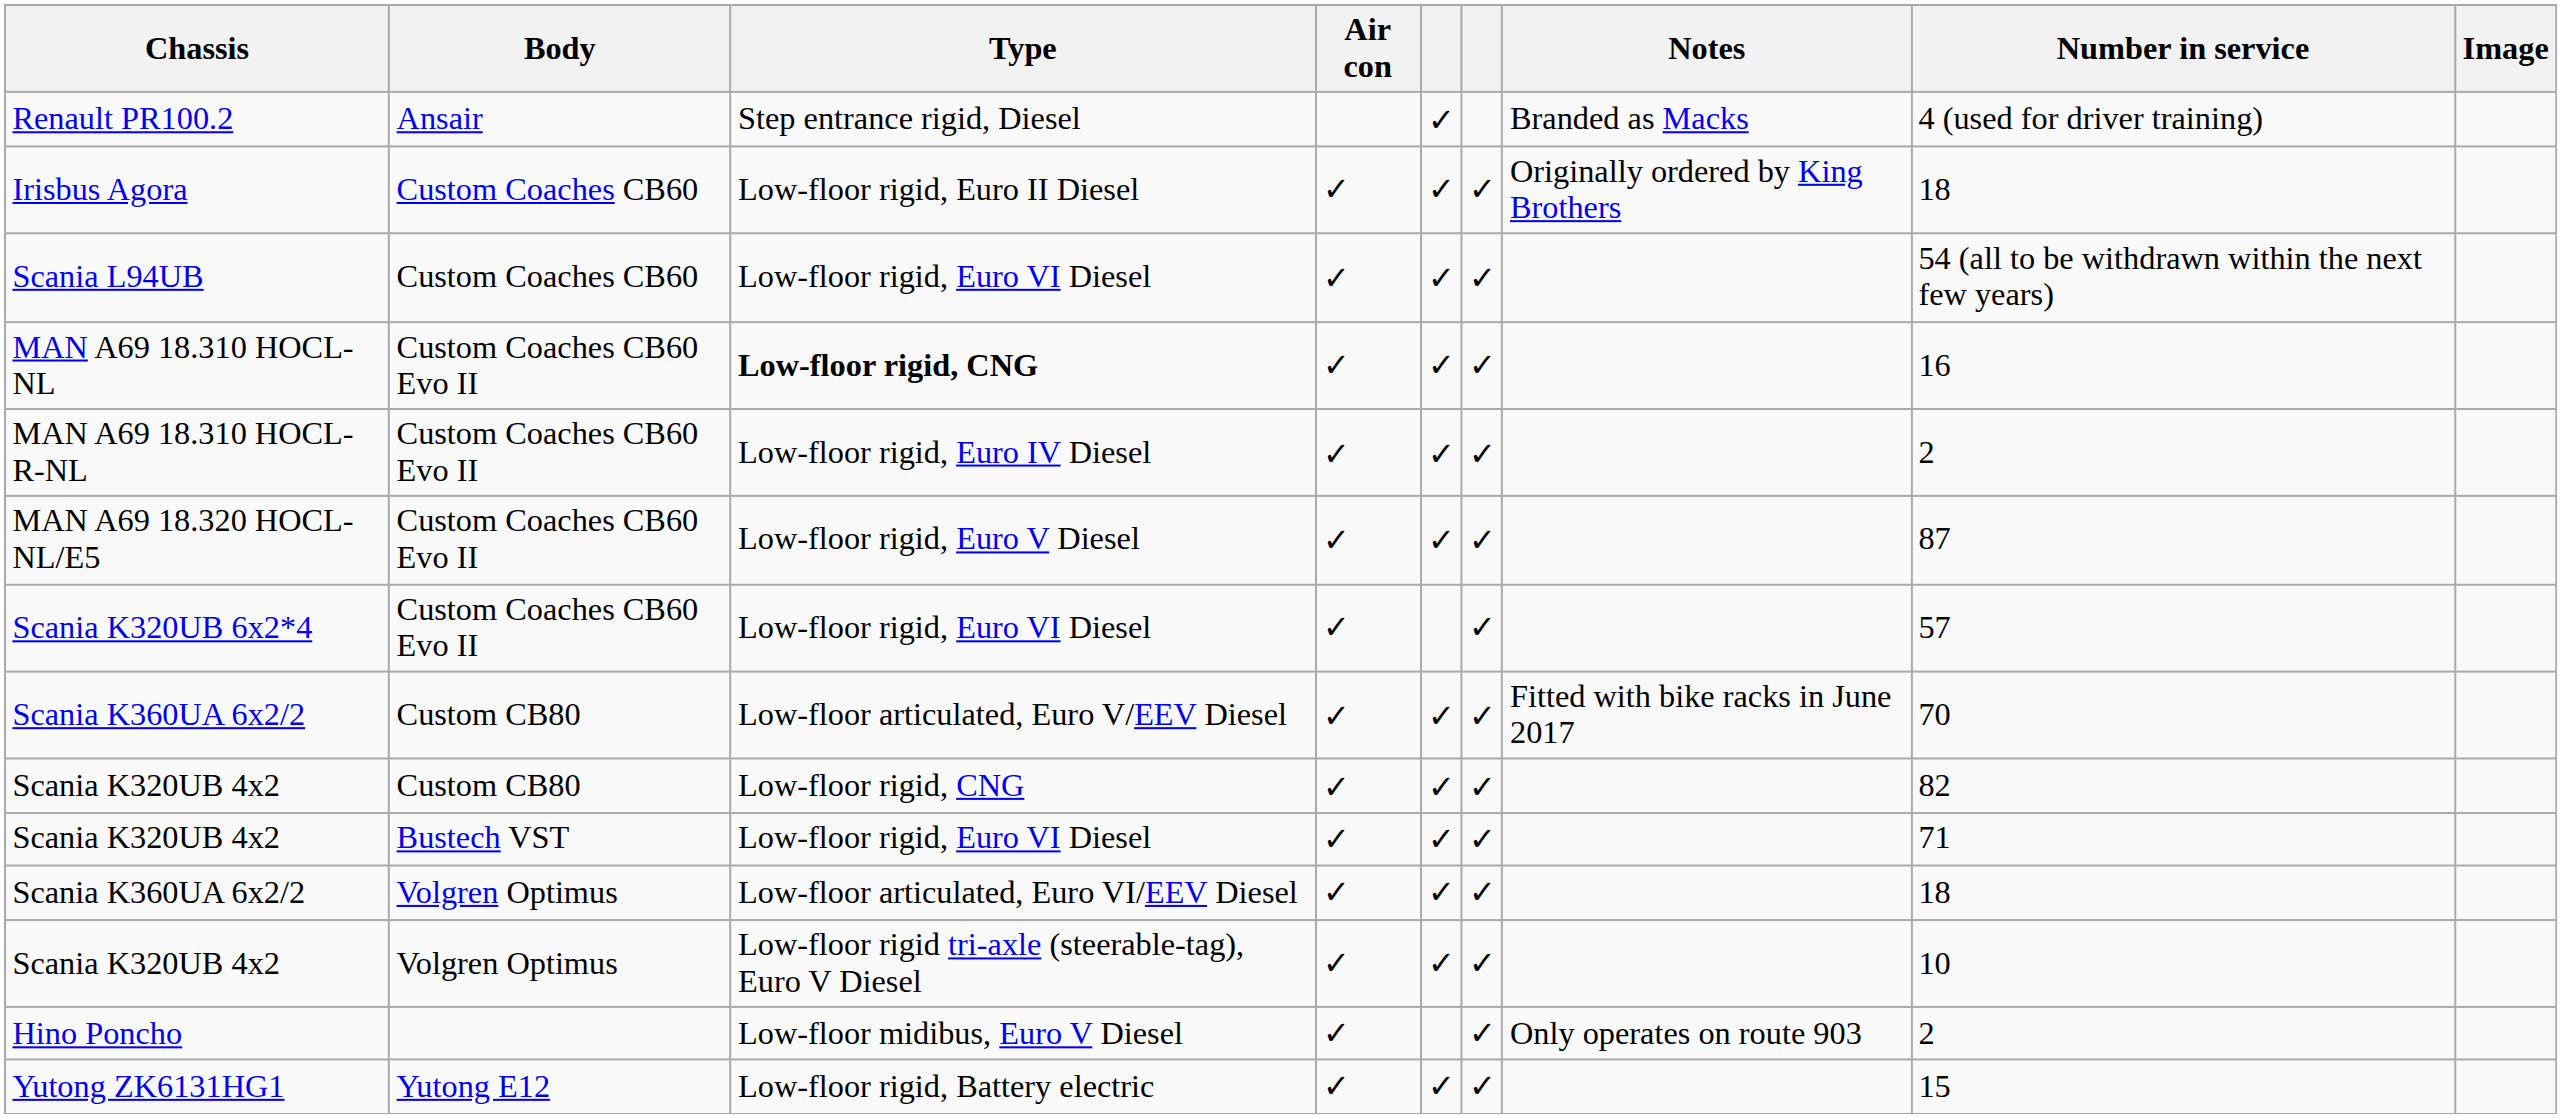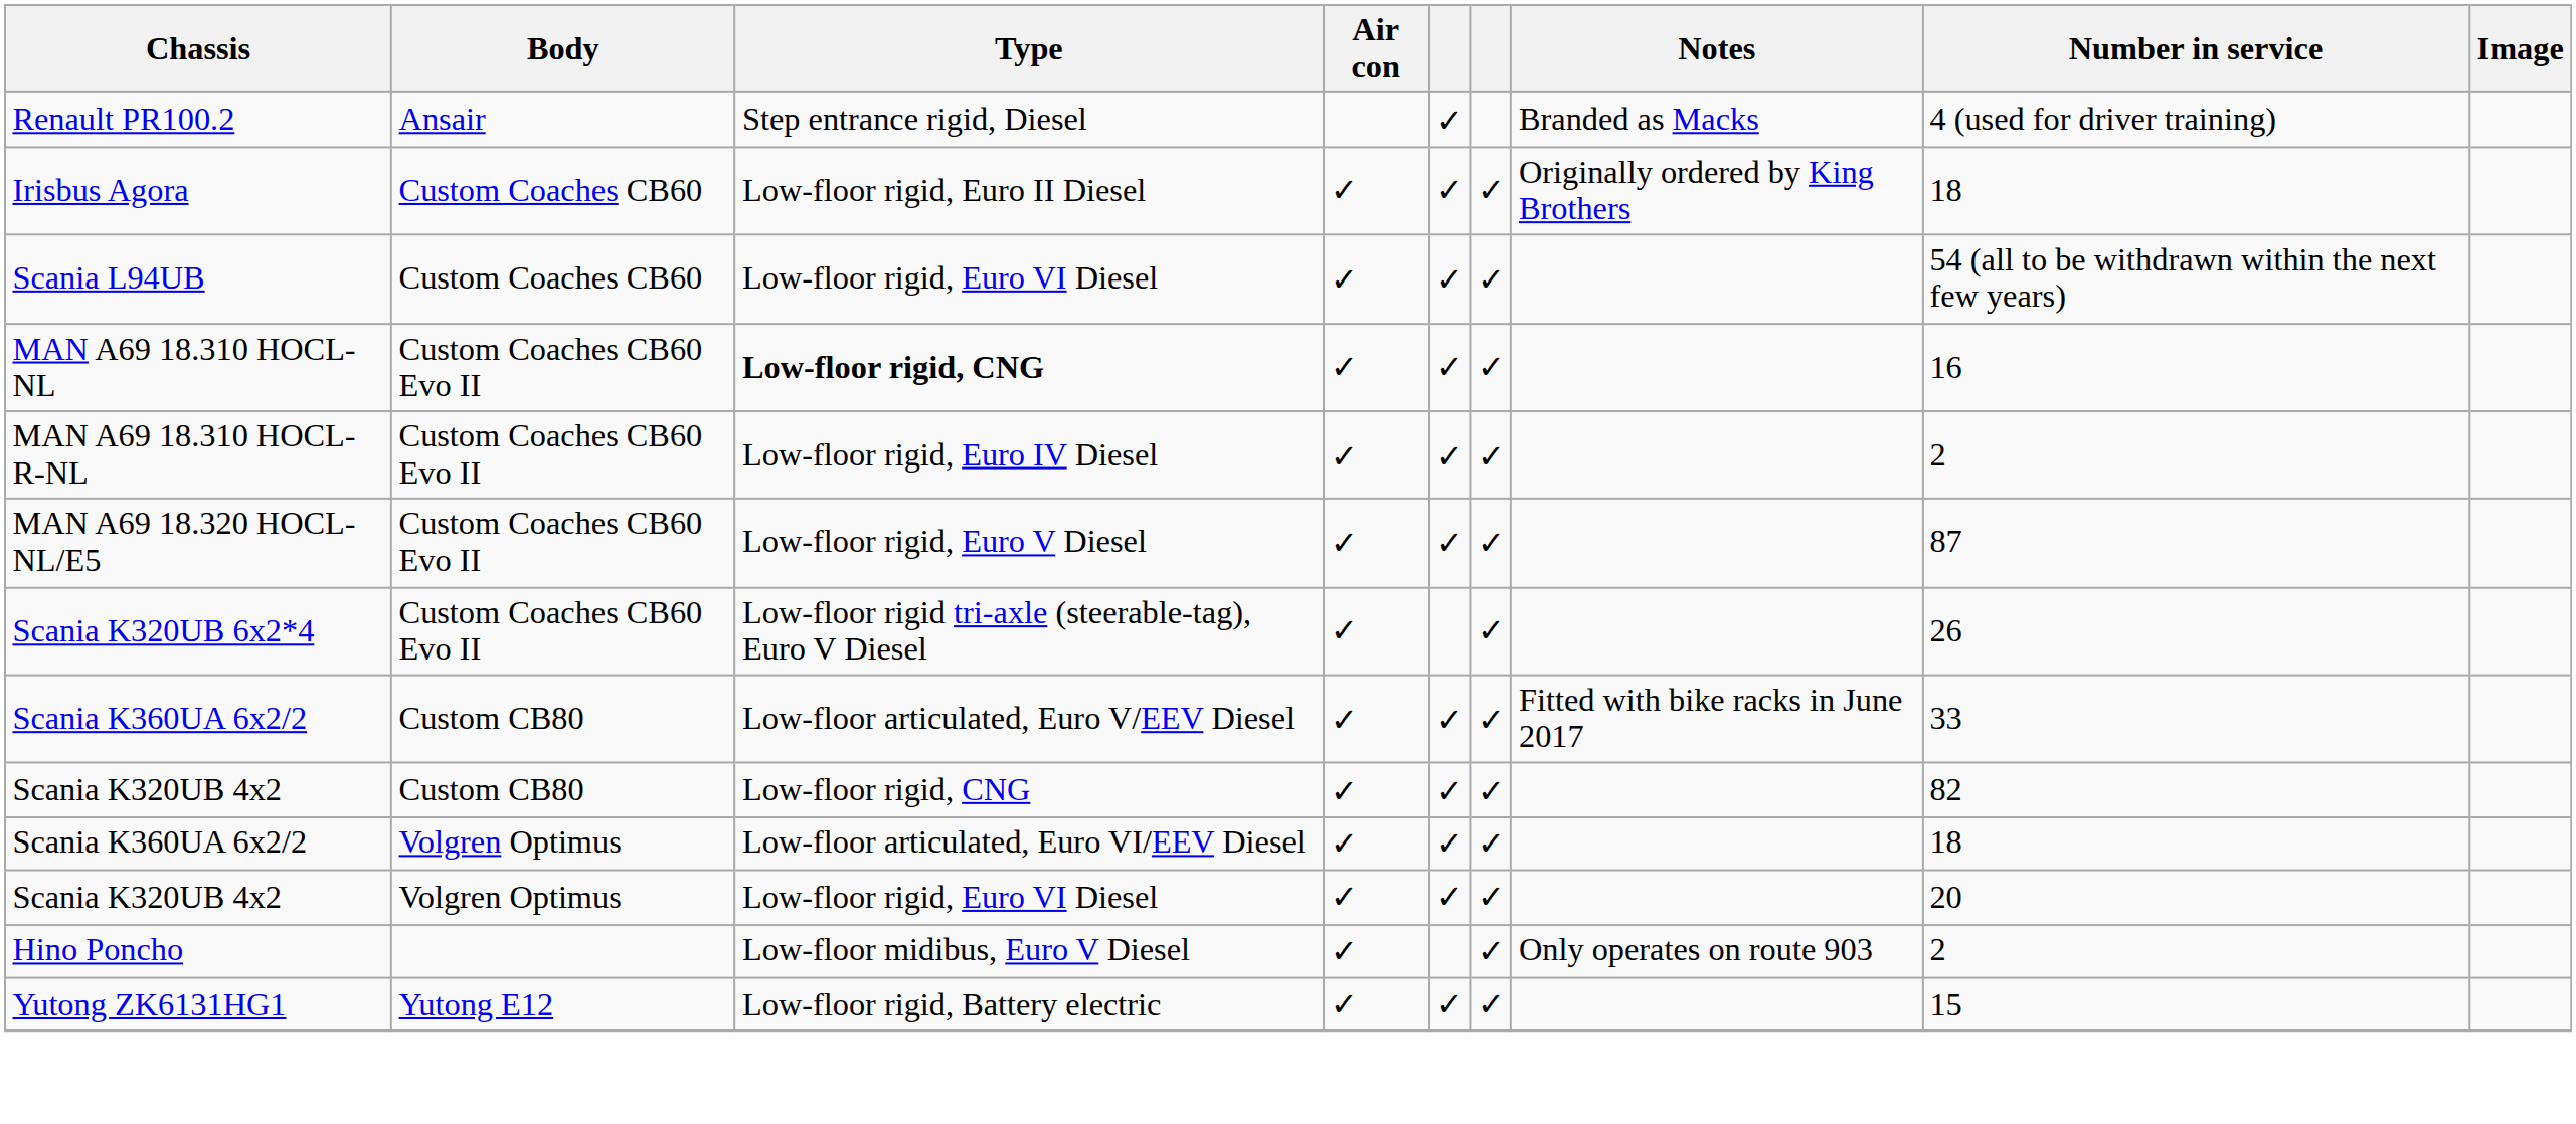 <table class="wikitable" border="1" width="100%">
 <tr>
 <th>Chassis</th>
 <th>Body</th>
 <th>Type</th>
 <th>Air con</th>
 <th></th>
 <th></th>
 <th>Notes</th>
 <th>Number in service</th>
 <th>Image</th>
 </tr>
 <tr>
 <td><a href='#'>Renault PR100.2</a></td>
 <td><a href='#'>Ansair</a></td>
 <td>Step entrance rigid, Diesel</td>
 <td></td>
 <td>✓</td>
 <td></td>
 <td>Branded as <a href='#'>Macks</a></td>
 <td>4 (used for driver training)</td>
 <td></td>
 </tr>
 <tr>
 <td><a href='#'>Irisbus Agora</a></td>
 <td><a href='#'>Custom Coaches</a> CB60</td>
 <td>Low-floor rigid, Euro II Diesel</td>
 <td>✓</td>
 <td>✓</td>
 <td>✓</td>
 <td>Originally ordered by <a href='#'>King Brothers</a></td>
 <td>18</td>
 <td></td>
 </tr>
 <tr>
 <td><a href='#'>Scania L94UB</a></td>
 <td>Custom Coaches CB60</td>
 <td>Low-floor rigid, <a href='#'>Euro VI</a> Diesel</td>
 <td>✓</td>
 <td>✓</td>
 <td>✓</td>
 <td></td>
 <td>54 (all to be withdrawn within the next few years)</td>
 <td></td>
 </tr>
 <tr>
 <td><a href='#'>MAN</a> A69 18.310 HOCL-NL</td>
 <td>Custom Coaches CB60 Evo II</td>
 <td><strong>Low-floor rigid, CNG</strong></td>
 <td>✓</td>
 <td>✓</td>
 <td>✓</td>
 <td></td>
 <td>16</td>
 <td></td>
 </tr>
 <tr>
 <td>MAN A69 18.310 HOCL-R-NL</td>
 <td>Custom Coaches CB60 Evo II</td>
 <td>Low-floor rigid, <a href='#'>Euro IV</a> Diesel</td>
 <td>✓</td>
 <td>✓</td>
 <td>✓</td>
 <td></td>
 <td>2</td>
 <td></td>
 </tr>
 <tr>
 <td>MAN A69 18.320 HOCL-NL/E5</td>
 <td>Custom Coaches CB60 Evo II</td>
 <td>Low-floor rigid, <a href='#'>Euro V</a> Diesel</td>
 <td>✓</td>
 <td>✓</td>
 <td>✓</td>
 <td></td>
 <td>87</td>
 <td></td>
 </tr>
 <tr>
 <td><a href='#'>Scania K320UB 6x2*4</a></td>
 <td>Custom Coaches CB60 Evo II</td>
-<td>Low-floor rigid, <a href='#'>Euro VI</a> Diesel</td>
+<td>Low-floor rigid <a href='#'>tri-axle</a> (steerable-tag), Euro V Diesel</td>
 <td>✓</td>
 <td></td>
 <td>✓</td>
 <td></td>
-<td>57</td>
+<td>26</td>
 <td></td>
 </tr>
 <tr>
 <td><a href='#'>Scania K360UA 6x2/2</a></td>
 <td>Custom CB80</td>
 <td>Low-floor articulated, Euro V/<a href='#'>EEV</a> Diesel</td>
 <td>✓</td>
 <td>✓</td>
 <td>✓</td>
 <td>Fitted with bike racks in June 2017</td>
-<td>70</td>
+<td>33</td>
 <td></td>
 </tr>
 <tr>
 <td>Scania K320UB 4x2</td>
 <td>Custom CB80</td>
 <td>Low-floor rigid, <a href='#'>CNG</a></td>
 <td>✓</td>
 <td>✓</td>
 <td>✓</td>
 <td></td>
 <td>82</td>
-<td></td>
-</tr>
-<tr>
-<td>Scania K320UB 4x2</td>
-<td><a href='#'>Bustech</a> VST</td>
-<td>Low-floor rigid, <a href='#'>Euro VI</a> Diesel</td>
-<td>✓</td>
-<td>✓</td>
-<td>✓</td>
-<td></td>
-<td>71</td>
 <td></td>
 </tr>
 <tr>
 <td>Scania K360UA 6x2/2</td>
 <td><a href='#'>Volgren</a> Optimus</td>
 <td>Low-floor articulated, Euro VI/<a href='#'>EEV</a> Diesel</td>
 <td>✓</td>
 <td>✓</td>
 <td>✓</td>
 <td></td>
 <td>18</td>
 <td></td>
 </tr>
 <tr>
 <td>Scania K320UB 4x2</td>
 <td>Volgren Optimus</td>
-<td>Low-floor rigid <a href='#'>tri-axle</a> (steerable-tag), Euro V Diesel</td>
+<td>Low-floor rigid, <a href='#'>Euro VI</a> Diesel</td>
 <td>✓</td>
 <td>✓</td>
 <td>✓</td>
 <td></td>
-<td>10</td>
+<td>20</td>
 <td></td>
 </tr>
 <tr>
 <td><a href='#'>Hino Poncho</a></td>
 <td></td>
 <td>Low-floor midibus, <a href='#'>Euro V</a> Diesel</td>
 <td>✓</td>
 <td></td>
 <td>✓</td>
 <td>Only operates on route 903</td>
 <td>2</td>
 <td></td>
 </tr>
 <tr>
 <td><a href='#'>Yutong ZK6131HG1</a></td>
 <td><a href='#'>Yutong E12</a></td>
 <td>Low-floor rigid, Battery electric</td>
 <td>✓</td>
 <td>✓</td>
 <td>✓</td>
 <td></td>
 <td>15</td>
 <td></td>
 </tr>
 <tr>
 </tr>
 </table>
